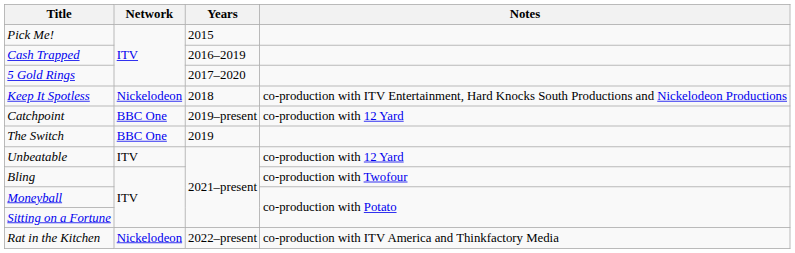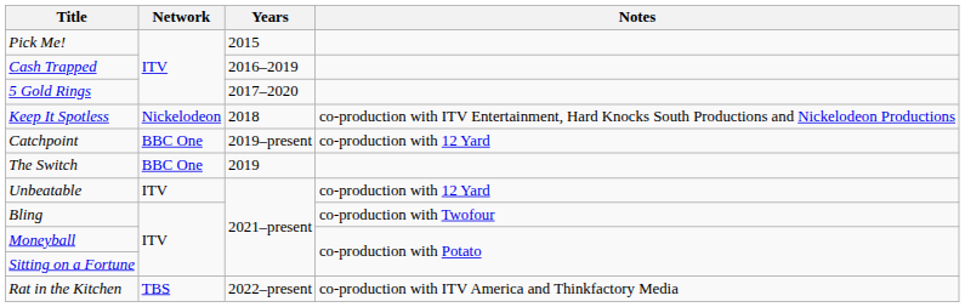 <table class="wikitable sortable">
 <tr>
 <th>Title</th>
 <th>Network</th>
 <th>Years</th>
 <th>Notes</th>
 </tr>
 <tr>
 <td><em>Pick Me!</em></td>
 <td rowspan="3"><a href='#'>ITV</a></td>
 <td>2015</td>
 <td></td>
 </tr>
 <tr>
 <td><em><a href='#'>Cash Trapped</a></em></td>
 <td>2016–2019</td>
 <td></td>
 </tr>
 <tr>
 <td><em><a href='#'>5 Gold Rings</a></em></td>
 <td>2017–2020</td>
 <td></td>
 </tr>
 <tr>
 <td><em><a href='#'>Keep It Spotless</a></em></td>
 <td><a href='#'>Nickelodeon</a></td>
 <td>2018</td>
 <td>co-production with ITV Entertainment, Hard Knocks South Productions and <a href='#'>Nickelodeon Productions</a></td>
 </tr>
 <tr>
 <td><em>Catchpoint</em></td>
 <td><a href='#'>BBC One</a></td>
 <td>2019–present</td>
 <td>co-production with <a href='#'>12 Yard</a></td>
 </tr>
 <tr>
 <td><em>The Switch</em></td>
 <td><a href='#'>BBC One</a></td>
 <td>2019</td>
 <td></td>
 </tr>
 <tr>
 <td><em>Unbeatable</em></td>
 <td>ITV</td>
 <td rowspan="4">2021–present</td>
 <td>co-production with <a href='#'>12 Yard</a></td>
 </tr>
 <tr>
 <td><em>Bling</em></td>
 <td rowspan="3">ITV</td>
 <td>co-production with <a href='#'>Twofour</a></td>
 </tr>
 <tr>
 <td><em><a href='#'>Moneyball</a></em></td>
 <td rowspan="2">co-production with <a href='#'>Potato</a></td>
 </tr>
 <tr>
 <td><em><a href='#'>Sitting on a Fortune</a></em></td>
 </tr>
 <tr>
 <td><em>Rat in the Kitchen</em></td>
-<td><a href='#'>Nickelodeon</a></td>
+<td><a href='#'>TBS</a></td>
 <td>2022–present</td>
 <td>co-production with ITV America and Thinkfactory Media</td>
 </tr>
 </table>
